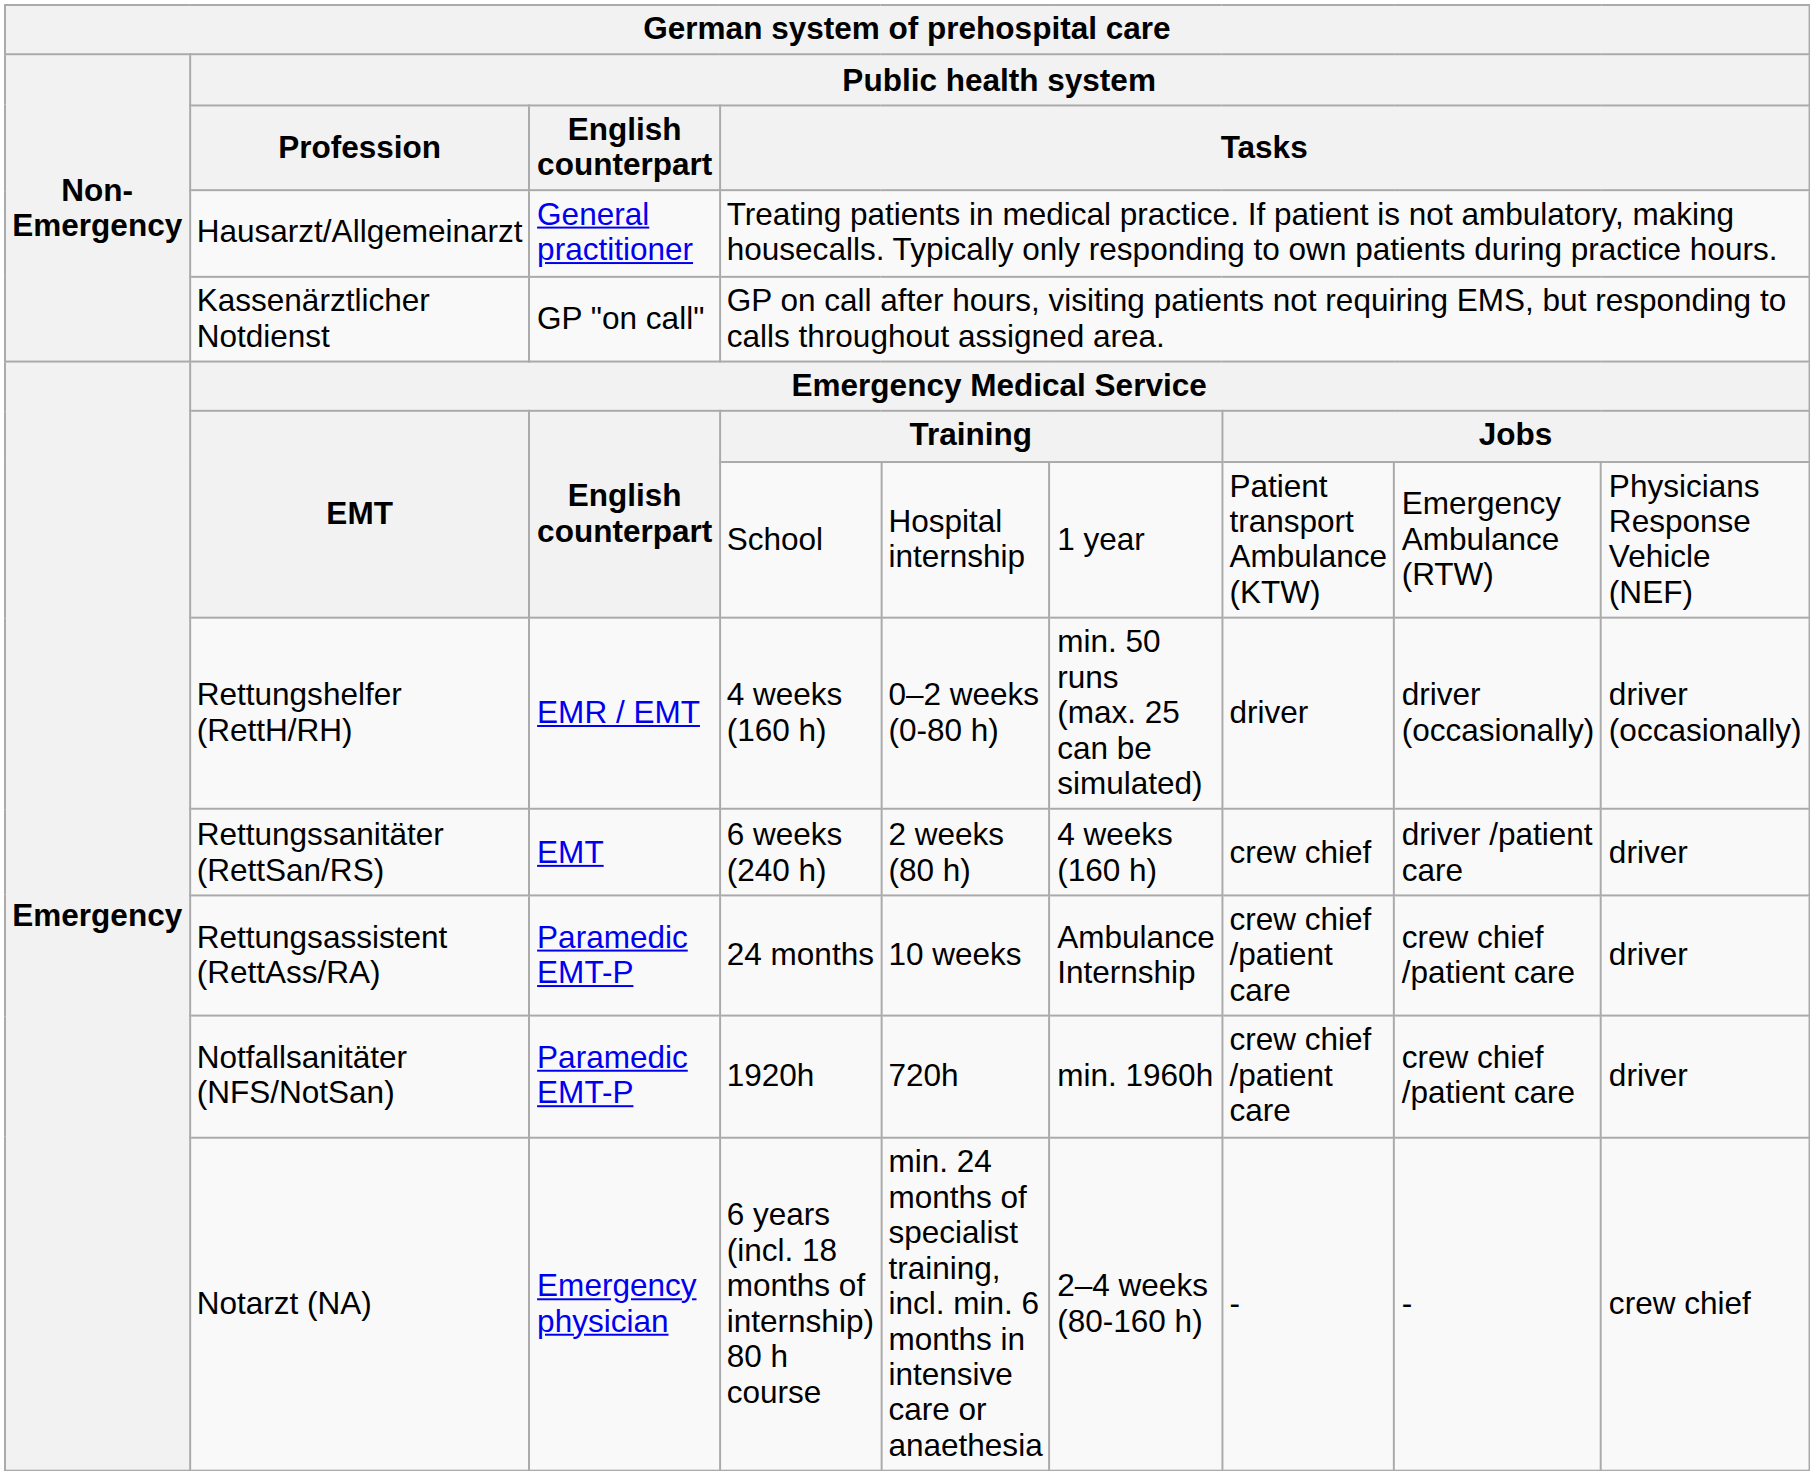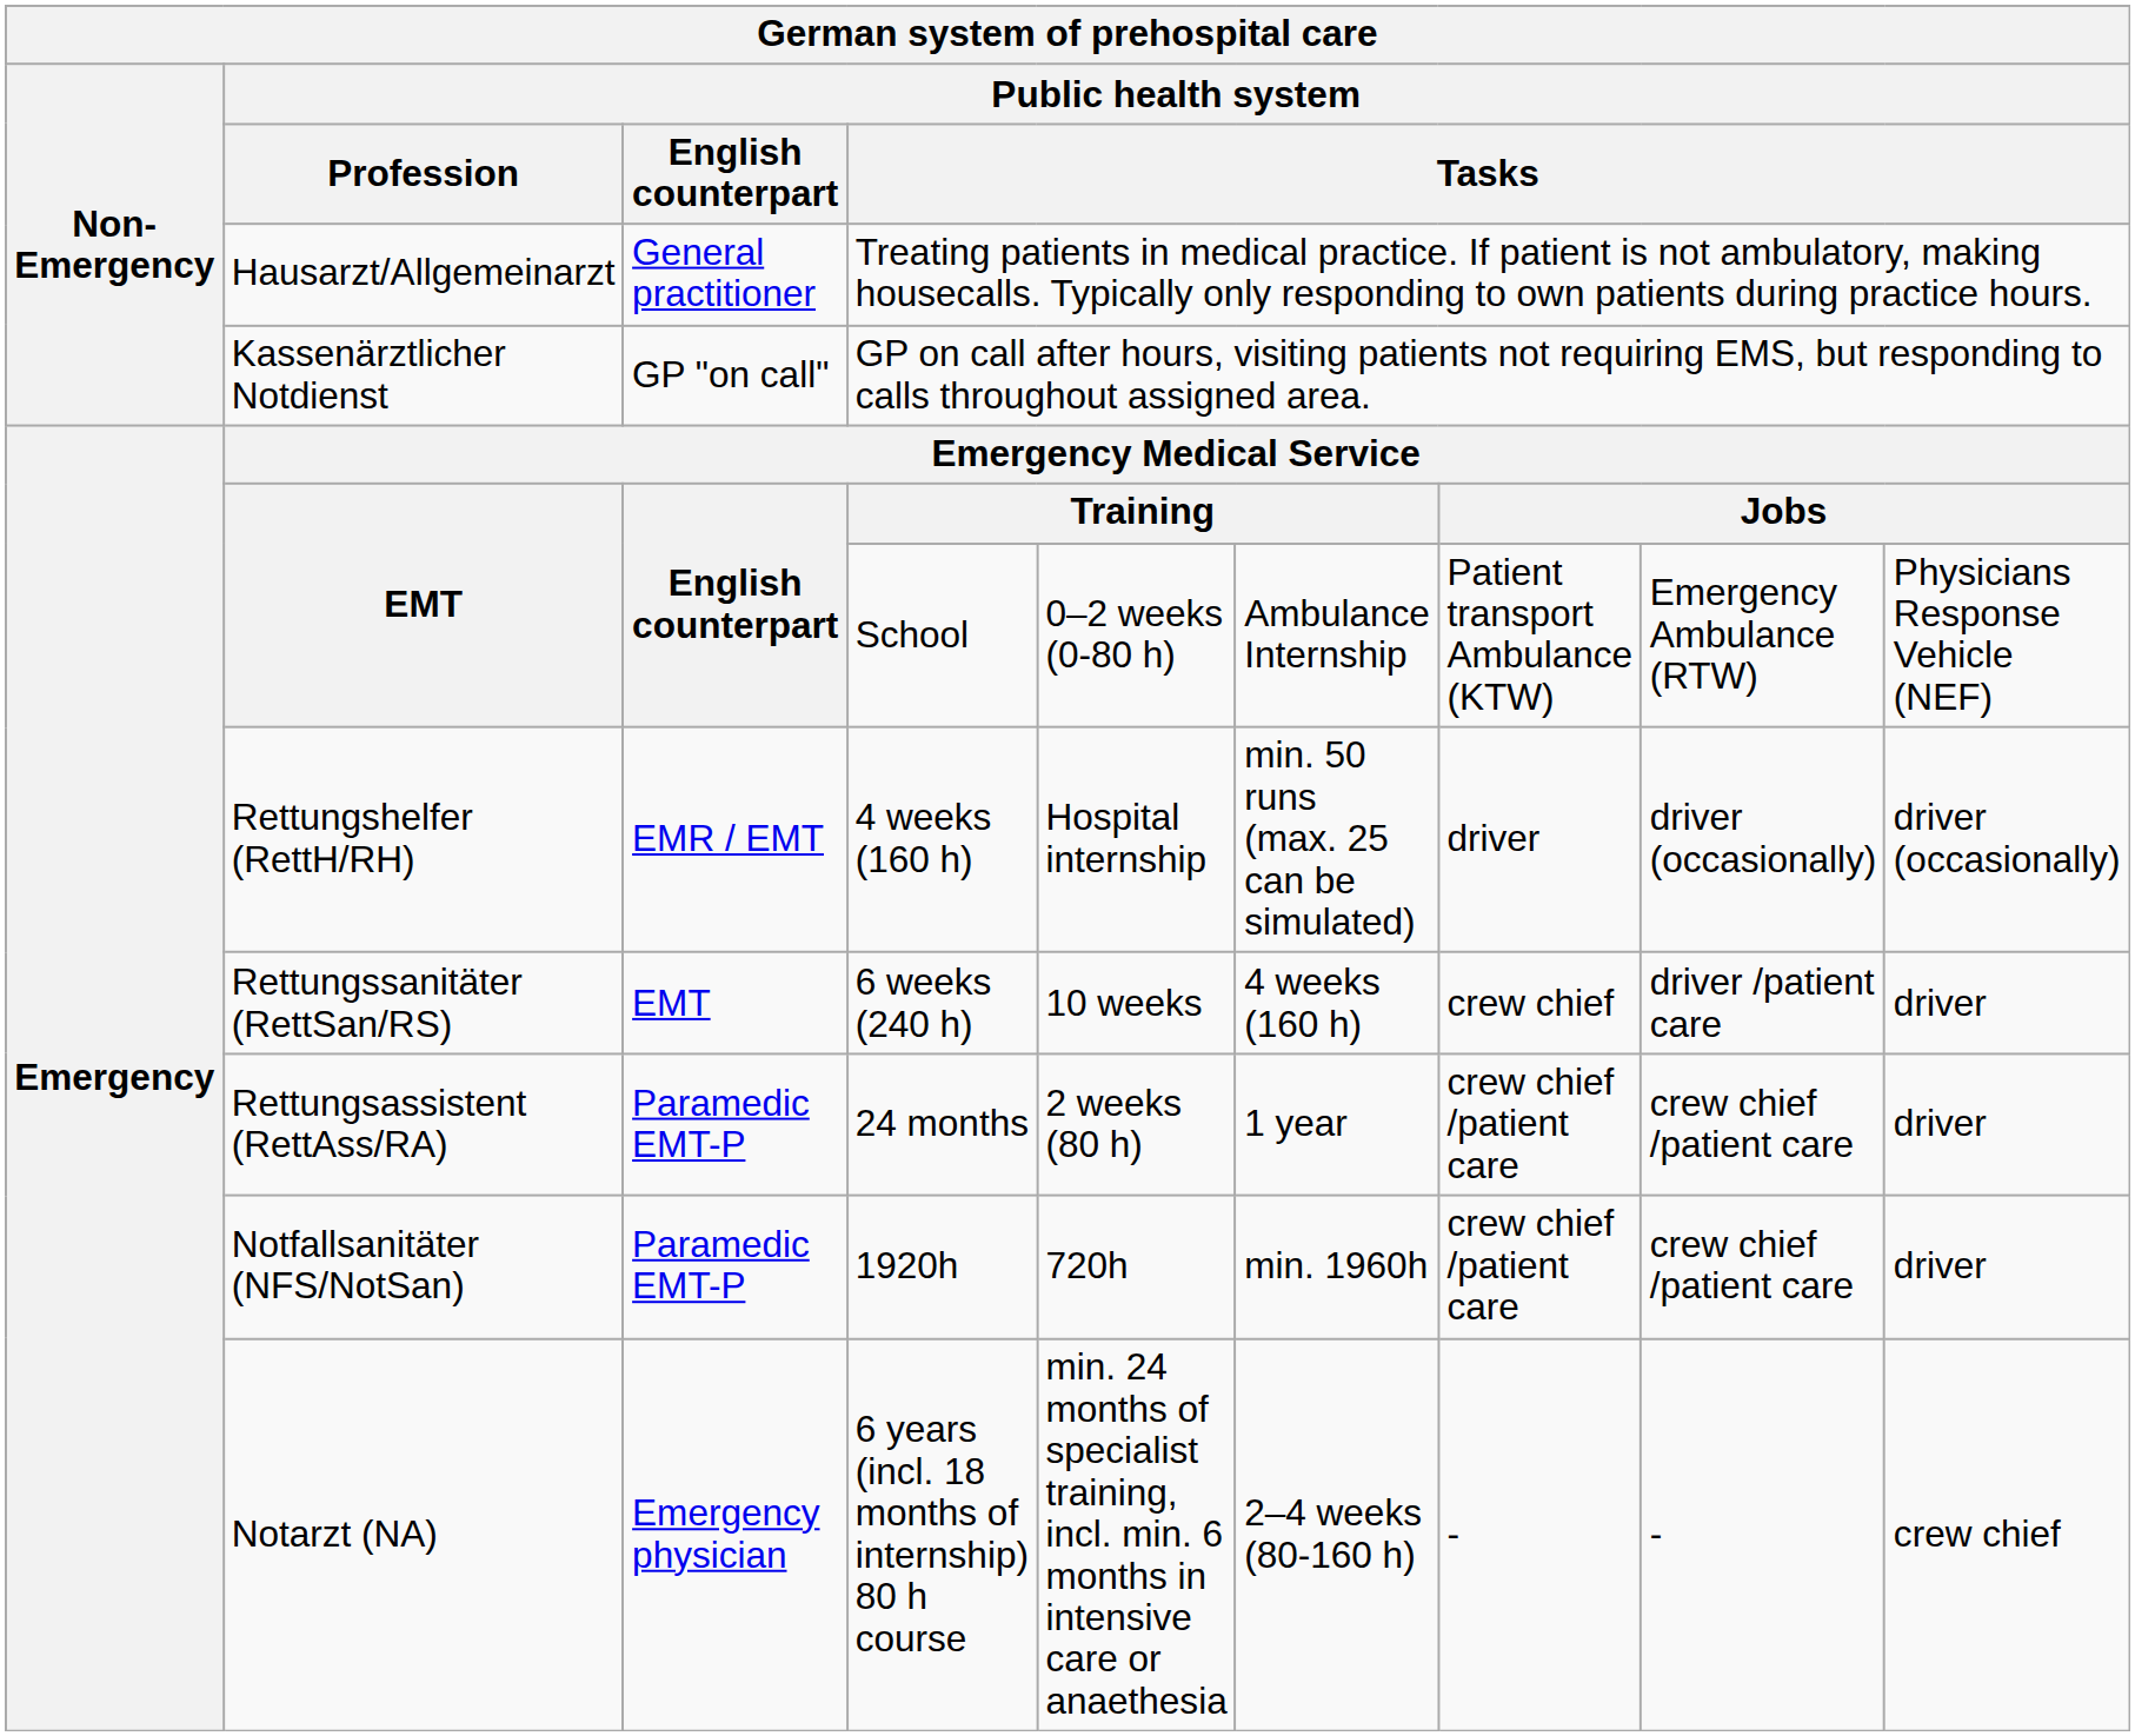 <table class="wikitable" style="width:500px;">
 <tr>
 <th colspan="10"><strong>German system of prehospital care</strong></th>
 </tr>
 <tr>
 <th rowspan="4">Non-Emergency</th>
 <th colspan="8">Public health system</th>
 </tr>
 <tr>
 <th>Profession</th>
 <th>English counterpart</th>
 <th colspan="6">Tasks</th>
 </tr>
 <tr>
 <td>Hausarzt/Allgemeinarzt</td>
 <td><a href='#'>General practitioner</a></td>
 <td colspan="6">Treating patients in medical practice. If patient is not ambulatory, making housecalls. Typically only responding to own patients during practice hours.</td>
 </tr>
 <tr>
 <td>Kassenärztlicher Notdienst</td>
 <td>GP "on call"</td>
 <td colspan="6">GP on call after hours, visiting patients not requiring EMS, but responding to calls throughout assigned area.</td>
 </tr>
 <tr>
 <th rowspan="9">Emergency</th>
 <th colspan="8">Emergency Medical Service</th>
 </tr>
 <tr>
 <th rowspan="2">EMT</th>
 <th rowspan="2">English counterpart</th>
 <th colspan="3">Training</th>
 <th colspan="3">Jobs</th>
 </tr>
 <tr>
 <td>School</td>
-<td>Hospital internship</td>
-<td>1 year</td>
+<td>0–2 weeks (0-80 h)</td>
+<td>Ambulance Internship</td>
 <td>Patient transport Ambulance (KTW)</td>
 <td>Emergency Ambulance (RTW)</td>
 <td>Physicians Response Vehicle (NEF)</td>
 </tr>
 <tr>
 <td>Rettungshelfer (RettH/RH)</td>
 <td><a href='#'>EMR / EMT</a></td>
 <td>4 weeks (160 h)</td>
-<td>0–2 weeks (0-80 h)</td>
+<td>Hospital internship</td>
 <td>min. 50 runs<br>(max. 25 can be simulated)</td>
 <td>driver</td>
 <td>driver (occasionally)</td>
 <td>driver (occasionally)</td>
 </tr>
 <tr>
 <td>Rettungssanitäter (RettSan/RS)</td>
 <td><a href='#'>EMT</a></td>
 <td>6 weeks (240 h)</td>
-<td>2 weeks (80 h)</td>
+<td>10 weeks</td>
 <td>4 weeks (160 h)</td>
 <td>crew chief</td>
 <td>driver /patient care</td>
 <td>driver</td>
 </tr>
 <tr>
 <td>Rettungsassistent (RettAss/RA)</td>
 <td><a href='#'>Paramedic EMT-P</a></td>
 <td>24 months</td>
-<td>10 weeks</td>
-<td>Ambulance Internship</td>
+<td>2 weeks (80 h)</td>
+<td>1 year</td>
 <td>crew chief /patient care</td>
 <td>crew chief /patient care</td>
 <td>driver</td>
 </tr>
 <tr>
 <td>Notfallsanitäter (NFS/NotSan)</td>
 <td><a href='#'>Paramedic EMT-P</a></td>
 <td>1920h</td>
 <td>720h</td>
 <td>min. 1960h</td>
 <td>crew chief /patient care</td>
 <td>crew chief /patient care</td>
 <td>driver</td>
 </tr>
 <tr>
 <td>Notarzt (NA)</td>
 <td><a href='#'>Emergency physician</a></td>
 <td>6 years (incl. 18 months of internship)<br>80 h course</td>
 <td>min. 24 months of specialist training, incl. min. 6 months in intensive care or anaethesia</td>
 <td>2–4 weeks (80-160 h)</td>
 <td>-</td>
 <td>-</td>
 <td>crew chief</td>
 </tr>
 </table>
